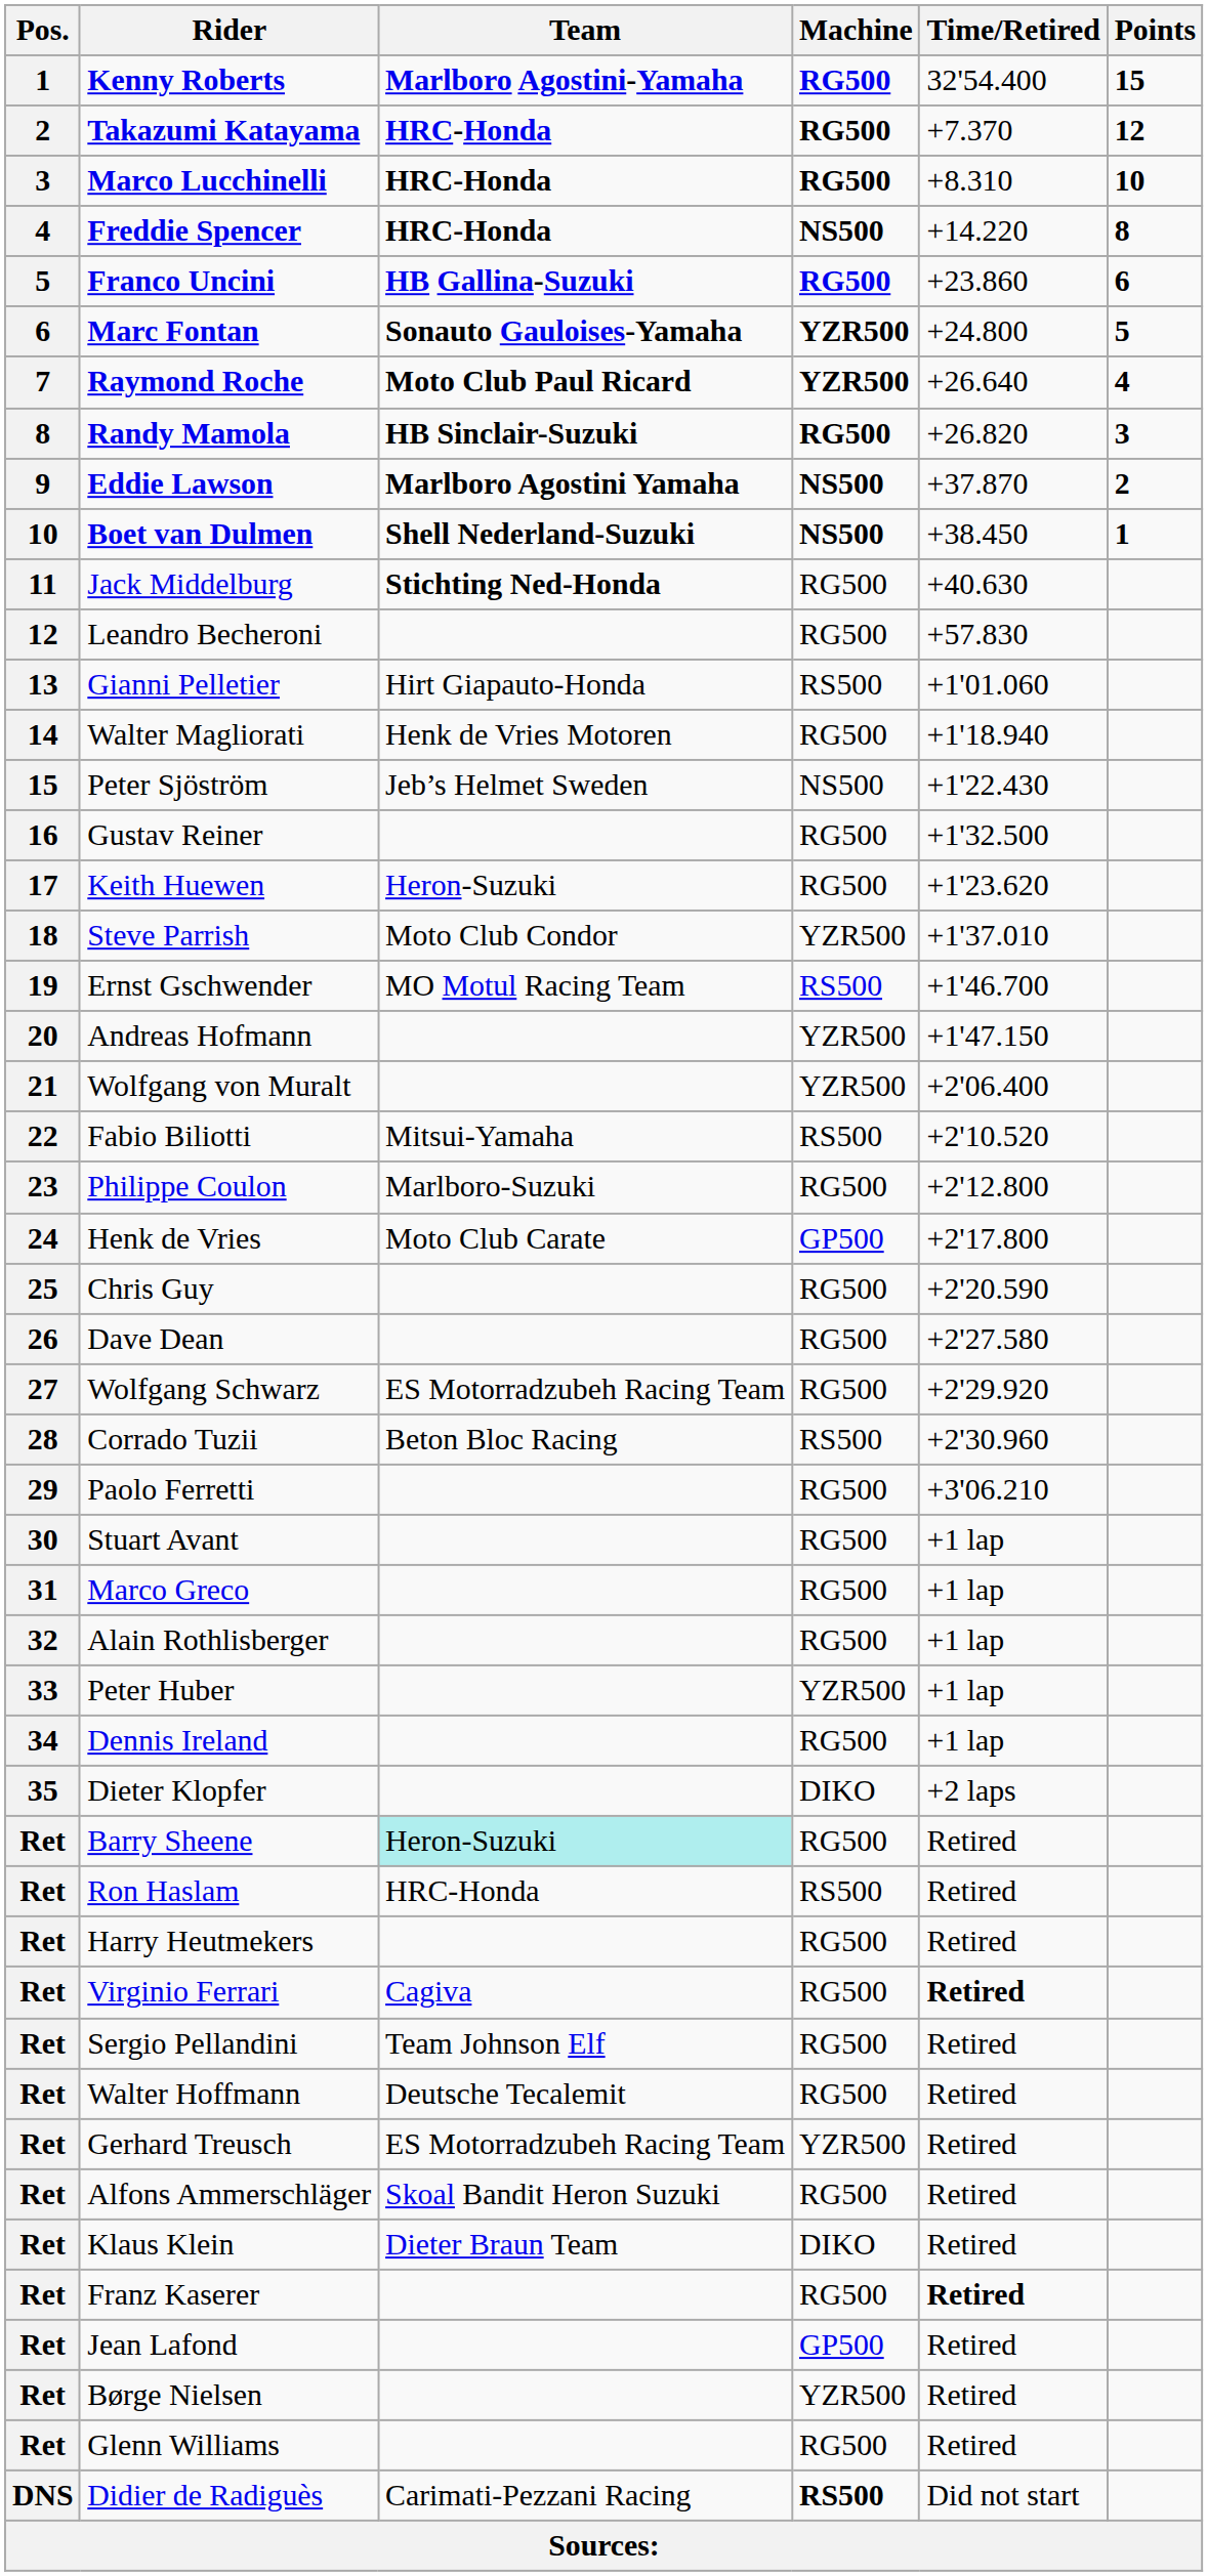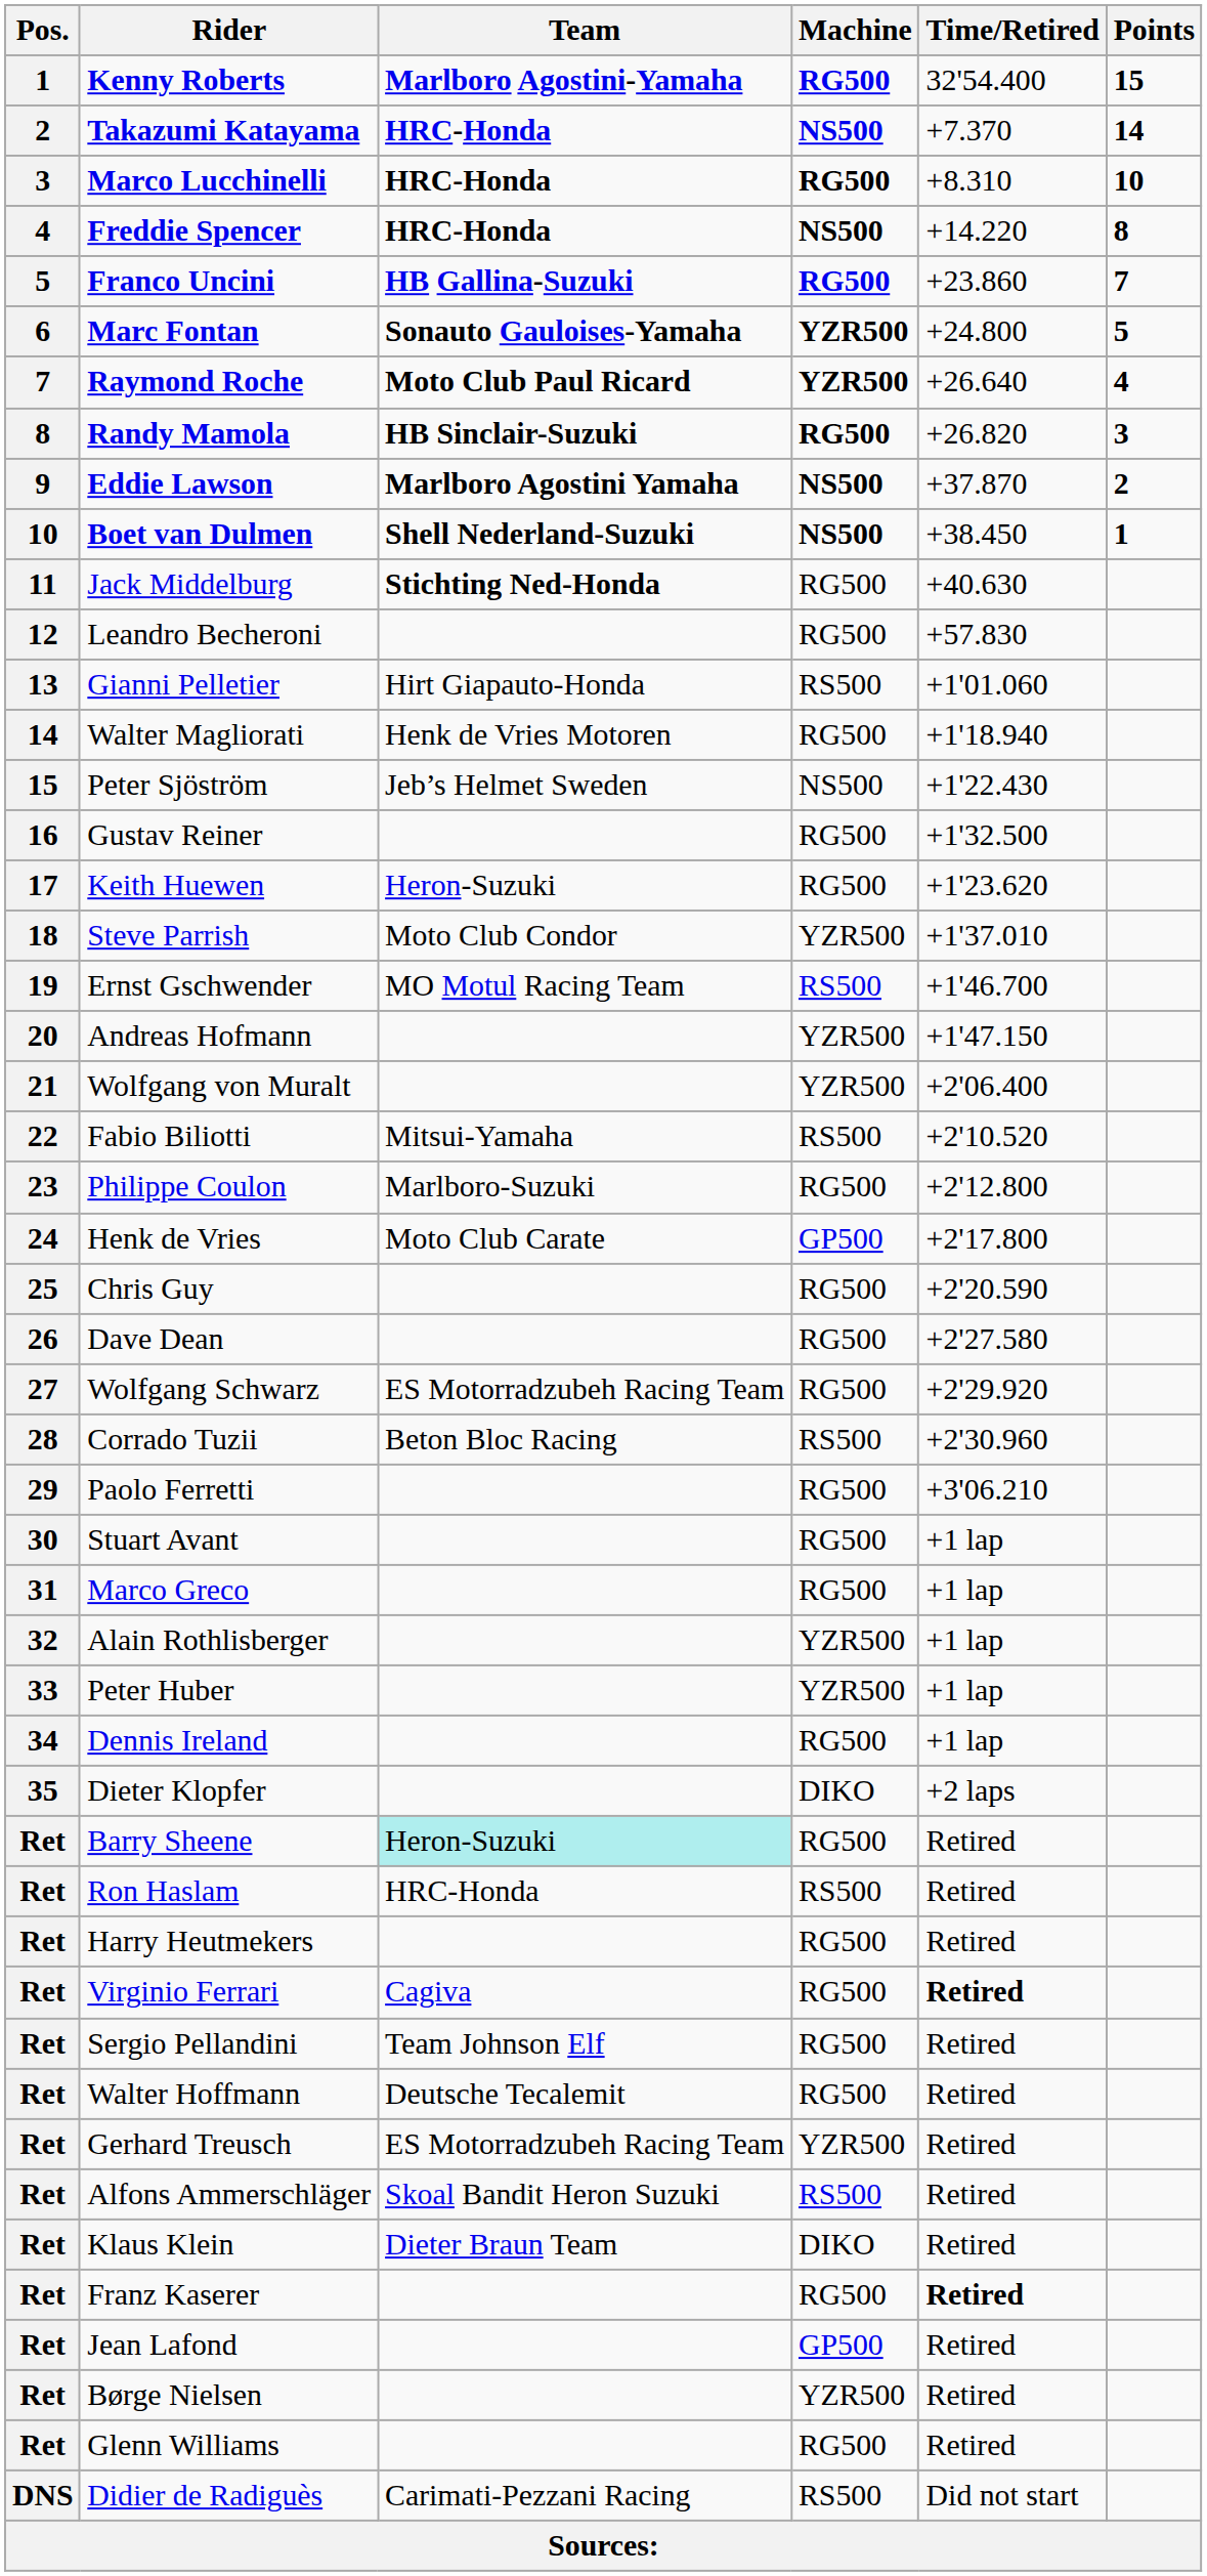 <table class="wikitable" style="font-size: 95%;">
 <tr>
 <th>Pos.</th>
 <th>Rider</th>
 <th>Team</th>
 <th>Machine</th>
 <th>Time/Retired</th>
 <th>Points</th>
 </tr>
 <tr>
 <th>1</th>
 <td> <strong><a href='#'>Kenny Roberts</a></strong></td>
 <td><strong><a href='#'>Marlboro</a> <a href='#'>Agostini</a>-<a href='#'>Yamaha</a></strong></td>
 <td><strong><a href='#'>RG500</a></strong></td>
 <td>32'54.400</td>
 <td><strong>15</strong></td>
 </tr>
 <tr>
 <th>2</th>
 <td> <strong><a href='#'>Takazumi Katayama</a></strong></td>
 <td><strong><a href='#'>HRC</a>-<a href='#'>Honda</a></strong></td>
-<td><strong>RG500</strong></td>
+<td><strong><a href='#'>NS500</a></strong></td>
 <td>+7.370</td>
-<td><strong>12</strong></td>
+<td><strong>14</strong></td>
 </tr>
 <tr>
 <th>3</th>
 <td> <strong><a href='#'>Marco Lucchinelli</a></strong></td>
 <td><strong>HRC-Honda</strong></td>
 <td><strong>RG500</strong></td>
 <td>+8.310</td>
 <td><strong>10</strong></td>
 </tr>
 <tr>
 <th>4</th>
 <td> <strong><a href='#'>Freddie Spencer</a></strong></td>
 <td><strong>HRC-Honda</strong></td>
 <td><strong>NS500</strong></td>
 <td>+14.220</td>
 <td><strong>8</strong></td>
 </tr>
 <tr>
 <th>5</th>
 <td> <strong><a href='#'>Franco Uncini</a></strong></td>
 <td><strong><a href='#'>HB</a> <a href='#'>Gallina</a>-<a href='#'>Suzuki</a></strong></td>
 <td><strong><a href='#'>RG500</a></strong></td>
 <td>+23.860</td>
-<td><strong>6</strong></td>
+<td><strong>7</strong></td>
 </tr>
 <tr>
 <th>6</th>
 <td> <strong><a href='#'>Marc Fontan</a></strong></td>
 <td><strong>Sonauto <a href='#'>Gauloises</a>-Yamaha</strong></td>
 <td><strong>YZR500</strong></td>
 <td>+24.800</td>
 <td><strong>5</strong></td>
 </tr>
 <tr>
 <th>7</th>
 <td> <strong><a href='#'>Raymond Roche</a></strong></td>
 <td><strong>Moto Club Paul Ricard</strong></td>
 <td><strong>YZR500</strong></td>
 <td>+26.640</td>
 <td><strong>4</strong></td>
 </tr>
 <tr>
 <th>8</th>
 <td> <strong><a href='#'>Randy Mamola</a></strong></td>
 <td><strong>HB Sinclair-Suzuki</strong></td>
 <td><strong>RG500</strong></td>
 <td>+26.820</td>
 <td><strong>3</strong></td>
 </tr>
 <tr>
 <th>9</th>
 <td> <strong><a href='#'>Eddie Lawson</a></strong></td>
 <td><strong>Marlboro Agostini Yamaha</strong></td>
 <td><strong>NS500</strong></td>
 <td>+37.870</td>
 <td><strong>2</strong></td>
 </tr>
 <tr>
 <th>10</th>
 <td> <strong><a href='#'>Boet van Dulmen</a></strong></td>
 <td><strong>Shell Nederland-Suzuki</strong></td>
 <td><strong>NS500</strong></td>
 <td>+38.450</td>
 <td><strong>1</strong></td>
 </tr>
 <tr>
 <th>11</th>
 <td> <a href='#'>Jack Middelburg</a></td>
 <td><strong>Stichting Ned-Honda</strong></td>
 <td>RG500</td>
 <td>+40.630</td>
 <td></td>
 </tr>
 <tr>
 <th>12</th>
 <td> Leandro Becheroni</td>
 <td></td>
 <td>RG500</td>
 <td>+57.830</td>
 <td></td>
 </tr>
 <tr>
 <th>13</th>
 <td> <a href='#'>Gianni Pelletier</a></td>
 <td>Hirt Giapauto-Honda</td>
 <td>RS500</td>
 <td>+1'01.060</td>
 <td></td>
 </tr>
 <tr>
 <th>14</th>
 <td> Walter Magliorati</td>
 <td>Henk de Vries Motoren</td>
 <td>RG500</td>
 <td>+1'18.940</td>
 <td></td>
 </tr>
 <tr>
 <th>15</th>
 <td> Peter Sjöström</td>
 <td>Jeb’s Helmet Sweden</td>
 <td>NS500</td>
 <td>+1'22.430</td>
 <td></td>
 </tr>
 <tr>
 <th>16</th>
 <td> Gustav Reiner</td>
 <td></td>
 <td>RG500</td>
 <td>+1'32.500</td>
 <td></td>
 </tr>
 <tr>
 <th>17</th>
 <td> <a href='#'>Keith Huewen</a></td>
 <td><a href='#'>Heron</a>-Suzuki</td>
 <td>RG500</td>
 <td>+1'23.620</td>
 <td></td>
 </tr>
 <tr>
 <th>18</th>
 <td> <a href='#'>Steve Parrish</a></td>
 <td>Moto Club Condor</td>
 <td>YZR500</td>
 <td>+1'37.010</td>
 <td></td>
 </tr>
 <tr>
 <th>19</th>
 <td> Ernst Gschwender</td>
 <td>MO <a href='#'>Motul</a> Racing Team</td>
 <td><a href='#'>RS500</a></td>
 <td>+1'46.700</td>
 </tr>
 <tr>
 <th>20</th>
 <td> Andreas Hofmann</td>
 <td></td>
 <td>YZR500</td>
 <td>+1'47.150</td>
 <td></td>
 </tr>
 <tr>
 <th>21</th>
 <td> Wolfgang von Muralt</td>
 <td></td>
 <td>YZR500</td>
 <td>+2'06.400</td>
 <td></td>
 </tr>
 <tr>
 <th>22</th>
 <td> Fabio Biliotti</td>
 <td>Mitsui-Yamaha</td>
 <td>RS500</td>
 <td>+2'10.520</td>
 <td></td>
 </tr>
 <tr>
 <th>23</th>
 <td> <a href='#'>Philippe Coulon</a></td>
 <td>Marlboro-Suzuki</td>
 <td>RG500</td>
 <td>+2'12.800</td>
 <td></td>
 </tr>
 <tr>
 <th>24</th>
 <td> Henk de Vries</td>
 <td>Moto Club Carate</td>
 <td><a href='#'>GP500</a></td>
 <td>+2'17.800</td>
 <td></td>
 </tr>
 <tr>
 <th>25</th>
 <td> Chris Guy</td>
 <td></td>
 <td>RG500</td>
 <td>+2'20.590</td>
 <td></td>
 </tr>
 <tr>
 <th>26</th>
 <td> Dave Dean</td>
 <td></td>
 <td>RG500</td>
 <td>+2'27.580</td>
 <td></td>
 </tr>
 <tr>
 <th>27</th>
 <td> Wolfgang Schwarz</td>
 <td>ES Motorradzubeh Racing Team</td>
 <td>RG500</td>
 <td>+2'29.920</td>
 <td></td>
 </tr>
 <tr>
 <th>28</th>
 <td> Corrado Tuzii</td>
 <td>Beton Bloc Racing</td>
 <td>RS500</td>
 <td>+2'30.960</td>
 <td></td>
 </tr>
 <tr>
 <th>29</th>
 <td> Paolo Ferretti</td>
 <td></td>
 <td>RG500</td>
 <td>+3'06.210</td>
 <td></td>
 </tr>
 <tr>
 <th>30</th>
 <td> Stuart Avant</td>
 <td></td>
 <td>RG500</td>
 <td>+1 lap</td>
 <td></td>
 </tr>
 <tr>
 <th>31</th>
 <td> <a href='#'>Marco Greco</a></td>
 <td></td>
 <td>RG500</td>
 <td>+1 lap</td>
 </tr>
 <tr>
 <th>32</th>
 <td> Alain Rothlisberger</td>
 <td></td>
-<td>RG500</td>
+<td>YZR500</td>
 <td>+1 lap</td>
 <td></td>
 </tr>
 <tr>
 <th>33</th>
 <td> Peter Huber</td>
 <td></td>
 <td>YZR500</td>
 <td>+1 lap</td>
 <td></td>
 </tr>
 <tr>
 <th>34</th>
 <td> <a href='#'>Dennis Ireland</a></td>
 <td></td>
 <td>RG500</td>
 <td>+1 lap</td>
 <td></td>
 </tr>
 <tr>
 <th>35</th>
 <td> Dieter Klopfer</td>
 <td></td>
 <td>DIKO</td>
 <td>+2 laps</td>
 <td></td>
 </tr>
 <tr>
 <th>Ret</th>
 <td> <a href='#'>Barry Sheene</a></td>
 <td style="background: paleturquoise;">Heron-Suzuki</td>
 <td>RG500</td>
 <td>Retired</td>
 <td></td>
 </tr>
 <tr>
 <th>Ret</th>
 <td> <a href='#'>Ron Haslam</a></td>
 <td>HRC-Honda</td>
 <td>RS500</td>
 <td>Retired</td>
 <td></td>
 </tr>
 <tr>
 <th>Ret</th>
 <td> Harry Heutmekers</td>
 <td></td>
 <td>RG500</td>
 <td>Retired</td>
 <td></td>
 </tr>
 <tr>
 <th>Ret</th>
 <td> <a href='#'>Virginio Ferrari</a></td>
 <td><a href='#'>Cagiva</a></td>
 <td>RG500</td>
 <td><strong>Retired</strong></td>
 <td></td>
 </tr>
 <tr>
 <th>Ret</th>
 <td> Sergio Pellandini</td>
 <td>Team Johnson <a href='#'>Elf</a></td>
 <td>RG500</td>
 <td>Retired</td>
 <td></td>
 </tr>
 <tr>
 <th>Ret</th>
 <td> Walter Hoffmann</td>
 <td>Deutsche Tecalemit</td>
 <td>RG500</td>
 <td>Retired</td>
 <td></td>
 </tr>
 <tr>
 <th>Ret</th>
 <td> Gerhard Treusch</td>
 <td>ES Motorradzubeh Racing Team</td>
 <td>YZR500</td>
 <td>Retired</td>
 <td></td>
 </tr>
 <tr>
 <th>Ret</th>
 <td> Alfons Ammerschläger</td>
 <td><a href='#'>Skoal</a> Bandit Heron Suzuki</td>
-<td>RG500</td>
+<td><a href='#'>RS500</a></td>
 <td>Retired</td>
 <td></td>
 </tr>
 <tr>
 <th>Ret</th>
 <td> Klaus Klein</td>
 <td><a href='#'>Dieter Braun</a> Team</td>
 <td>DIKO</td>
 <td>Retired</td>
 <td></td>
 </tr>
 <tr>
 <th>Ret</th>
 <td> Franz Kaserer</td>
 <td></td>
 <td>RG500</td>
 <td><strong>Retired</strong></td>
 <td></td>
 </tr>
 <tr>
 <th>Ret</th>
 <td> Jean Lafond</td>
 <td></td>
 <td><a href='#'>GP500</a></td>
 <td>Retired</td>
 <td></td>
 </tr>
 <tr>
 <th>Ret</th>
 <td> Børge Nielsen</td>
 <td></td>
 <td>YZR500</td>
 <td>Retired</td>
 <td></td>
 </tr>
 <tr>
 <th>Ret</th>
 <td> Glenn Williams</td>
 <td></td>
 <td>RG500</td>
 <td>Retired</td>
 <td></td>
 </tr>
 <tr>
 <th>DNS</th>
 <td> <a href='#'>Didier de Radiguès</a></td>
 <td>Carimati-Pezzani Racing</td>
-<td><strong>RS500</strong></td>
+<td>RS500</td>
 <td>Did not start</td>
 <td></td>
 </tr>
 <tr>
 <th colspan=8>Sources: </th>
 </tr>
 </table>
